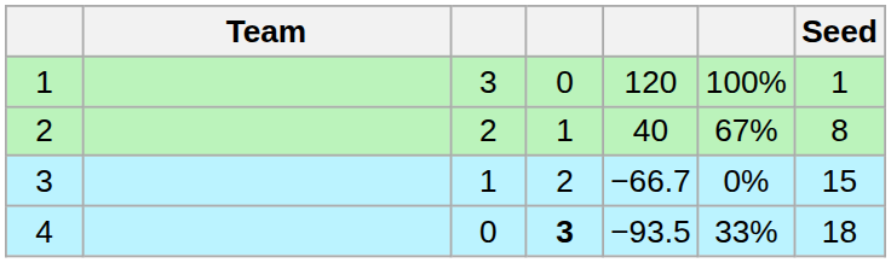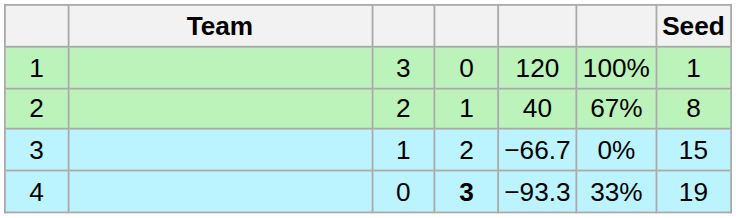 <table class="wikitable" style="text-align:center;font-size: 90%;">
 <tr>
 <th width="28px"></th>
 <th width="160px">Team</th>
 <th width="28px"></th>
 <th width="28px"></th>
 <th width="36px"></th>
 <th width="36px"></th>
 <th width="28px">Seed</th>
 </tr>
 <tr style="background-color:#BBF3BB;">
 <td>1</td>
 <td style="text-align:left;"></td>
 <td>3</td>
 <td>0</td>
 <td>120</td>
 <td>100%</td>
 <td>1</td>
 </tr>
 <tr style="background-color:#BBF3BB;">
 <td>2</td>
 <td style="text-align:left;"></td>
 <td>2</td>
 <td>1</td>
 <td>40</td>
 <td>67%</td>
 <td>8</td>
 </tr>
 <tr style="background-color:#BBF3FF;">
 <td>3</td>
 <td style="text-align:left;"></td>
 <td>1</td>
 <td>2</td>
 <td>−66.7</td>
 <td>0%</td>
 <td>15</td>
 </tr>
 <tr style="background-color:#BBF3FF;">
 <td>4</td>
 <td style="text-align:left;"></td>
 <td>0</td>
 <td><strong>3</strong></td>
-<td>−93.5</td>
+<td>−93.3</td>
 <td>33%</td>
-<td>18</td>
+<td>19</td>
 </tr>
 </table>
